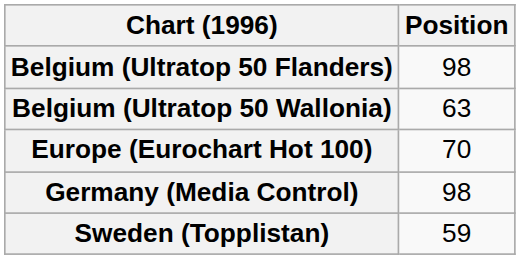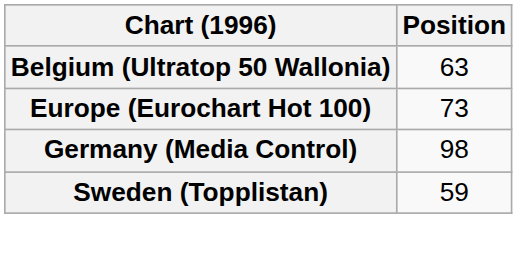 <table class="wikitable sortable plainrowheaders" style="text-align:center">
 <tr>
 <th scope="col">Chart (1996)</th>
 <th scope="col">Position</th>
-</tr>
-<tr>
-<th scope="row">Belgium (Ultratop 50 Flanders)</th>
-<td>98</td>
 </tr>
 <tr>
 <th scope="row">Belgium (Ultratop 50 Wallonia)</th>
 <td>63</td>
 </tr>
 <tr>
 <th scope="row">Europe (Eurochart Hot 100)</th>
-<td>70</td>
+<td>73</td>
 </tr>
 <tr>
 <th scope="row">Germany (Media Control)</th>
 <td>98</td>
 </tr>
 <tr>
 <th scope="row">Sweden (Topplistan)</th>
 <td>59</td>
 </tr>
 </table>
